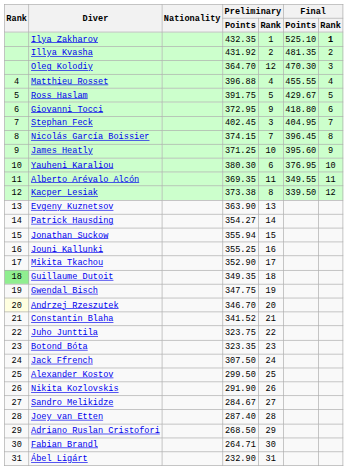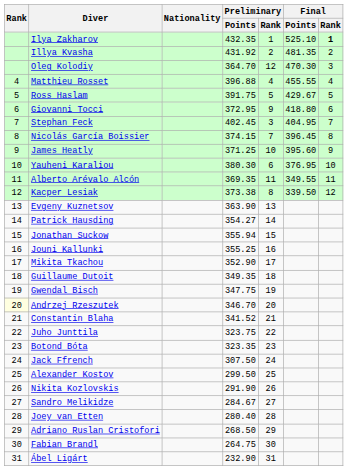 <table class="wikitable" style="text-align:center">
 <tr>
 <th rowspan="2">Rank</th>
 <th rowspan="2">Diver</th>
 <th rowspan="2">Nationality</th>
 <th colspan="2">Preliminary</th>
 <th colspan="2">Final</th>
 </tr>
 <tr>
 <th>Points</th>
 <th>Rank</th>
 <th>Points</th>
 <th>Rank</th>
 </tr>
 <tr bgcolor=ccffcc>
 <td></td>
 <td align=left><a href='#'>Ilya Zakharov</a></td>
 <td align=left></td>
 <td>432.35</td>
 <td>1</td>
 <td>525.10</td>
 <td><strong>1</strong></td>
 </tr>
 <tr bgcolor=ccffcc>
 <td></td>
 <td align=left><a href='#'>Illya Kvasha</a></td>
 <td align=left></td>
 <td>431.92</td>
 <td>2</td>
 <td>481.35</td>
 <td>2</td>
 </tr>
 <tr bgcolor=ccffcc>
 <td></td>
 <td align=left><a href='#'>Oleg Kolodiy</a></td>
 <td align=left></td>
 <td>364.70</td>
 <td>12</td>
 <td>470.30</td>
 <td>3</td>
 </tr>
 <tr bgcolor=ccffcc>
 <td>4</td>
 <td align=left><a href='#'>Matthieu Rosset</a></td>
 <td align=left></td>
 <td>396.88</td>
 <td>4</td>
 <td>455.55</td>
 <td>4</td>
 </tr>
 <tr bgcolor=ccffcc>
 <td>5</td>
 <td align=left><a href='#'>Ross Haslam</a></td>
 <td align=left></td>
 <td>391.75</td>
 <td>5</td>
 <td>429.67</td>
 <td>5</td>
 </tr>
 <tr bgcolor=ccffcc>
 <td>6</td>
 <td align=left><a href='#'>Giovanni Tocci</a></td>
 <td align=left></td>
 <td>372.95</td>
 <td>9</td>
 <td>418.80</td>
 <td>6</td>
 </tr>
 <tr bgcolor=ccffcc>
 <td>7</td>
 <td align=left><a href='#'>Stephan Feck</a></td>
 <td align=left></td>
 <td>402.45</td>
 <td>3</td>
 <td>404.95</td>
 <td>7</td>
 </tr>
 <tr bgcolor=ccffcc>
 <td>8</td>
 <td align=left><a href='#'>Nicolás García Boissier</a></td>
 <td align=left></td>
 <td>374.15</td>
 <td>7</td>
 <td>396.45</td>
 <td>8</td>
 </tr>
 <tr bgcolor=ccffcc>
 <td>9</td>
 <td align=left><a href='#'>James Heatly</a></td>
 <td align=left></td>
 <td>371.25</td>
 <td>10</td>
 <td>395.60</td>
 <td>9</td>
 </tr>
 <tr bgcolor=ccffcc>
 <td>10</td>
 <td align=left><a href='#'>Yauheni Karaliou</a></td>
 <td align=left></td>
 <td>380.30</td>
 <td>6</td>
 <td>376.95</td>
 <td>10</td>
 </tr>
 <tr bgcolor=ccffcc>
 <td>11</td>
 <td align=left><a href='#'>Alberto Arévalo Alcón</a></td>
 <td align=left></td>
 <td>369.35</td>
 <td>11</td>
 <td>349.55</td>
 <td>11</td>
 </tr>
 <tr bgcolor=ccffcc>
 <td>12</td>
 <td align=left><a href='#'>Kacper Lesiak</a></td>
 <td align=left></td>
 <td>373.38</td>
 <td>8</td>
 <td>339.50</td>
 <td>12</td>
 </tr>
 <tr>
 <td>13</td>
 <td align=left><a href='#'>Evgeny Kuznetsov</a></td>
 <td align=left></td>
 <td>363.90</td>
 <td>13</td>
 <td></td>
 <td></td>
 </tr>
 <tr>
 <td>14</td>
 <td align=left><a href='#'>Patrick Hausding</a></td>
 <td align=left></td>
 <td>354.27</td>
 <td>14</td>
 <td></td>
 <td></td>
 </tr>
 <tr>
 <td>15</td>
 <td align=left><a href='#'>Jonathan Suckow</a></td>
 <td align=left></td>
 <td>355.94</td>
 <td>15</td>
 <td></td>
 <td></td>
 </tr>
 <tr>
 <td>16</td>
 <td align=left><a href='#'>Jouni Kallunki</a></td>
 <td align=left></td>
 <td>355.25</td>
 <td>16</td>
 <td></td>
 <td></td>
 </tr>
 <tr>
 <td>17</td>
 <td align=left><a href='#'>Mikita Tkachou</a></td>
 <td align=left></td>
 <td>352.90</td>
 <td>17</td>
 <td></td>
 <td></td>
 </tr>
 <tr>
-<td style="background: lightgreen;">18</td>
+<td>18</td>
 <td align=left><a href='#'>Guillaume Dutoit</a></td>
 <td align=left></td>
 <td>349.35</td>
 <td>18</td>
 <td></td>
 <td></td>
 </tr>
 <tr>
 <td>19</td>
 <td align=left><a href='#'>Gwendal Bisch</a></td>
 <td align=left></td>
 <td>347.75</td>
 <td>19</td>
 <td></td>
 <td></td>
 </tr>
 <tr>
 <td style="background: lightyellow;">20</td>
 <td align=left><a href='#'>Andrzej Rzeszutek</a></td>
 <td align=left></td>
 <td>346.70</td>
 <td>20</td>
 <td></td>
 <td></td>
 </tr>
 <tr>
 <td>21</td>
 <td align=left><a href='#'>Constantin Blaha</a></td>
 <td align=left></td>
 <td>341.52</td>
 <td>21</td>
 <td></td>
 <td></td>
 </tr>
 <tr>
 <td>22</td>
 <td align=left><a href='#'>Juho Junttila</a></td>
 <td align=left></td>
 <td>323.75</td>
 <td>22</td>
 <td></td>
 <td></td>
 </tr>
 <tr>
 <td>23</td>
 <td align=left><a href='#'>Botond Bóta</a></td>
 <td align=left></td>
 <td>323.35</td>
 <td>23</td>
 <td></td>
 <td></td>
 </tr>
 <tr>
 <td>24</td>
 <td align=left><a href='#'>Jack Ffrench</a></td>
 <td align=left></td>
 <td>307.50</td>
 <td>24</td>
 <td></td>
 <td></td>
 </tr>
 <tr>
 <td>25</td>
 <td align=left><a href='#'>Alexander Kostov</a></td>
 <td align=left></td>
 <td>299.50</td>
 <td>25</td>
 <td></td>
 <td></td>
 </tr>
 <tr>
 <td>26</td>
 <td align=left><a href='#'>Nikita Kozlovskis</a></td>
 <td align=left></td>
 <td>291.90</td>
 <td>26</td>
 <td></td>
 <td></td>
 </tr>
 <tr>
 <td>27</td>
 <td align=left><a href='#'>Sandro Melikidze</a></td>
 <td align=left></td>
 <td>284.67</td>
 <td>27</td>
 <td></td>
 <td></td>
 </tr>
 <tr>
 <td>28</td>
 <td align=left><a href='#'>Joey van Etten</a></td>
 <td align=left></td>
-<td>287.40</td>
+<td>280.40</td>
 <td>28</td>
 <td></td>
 <td></td>
 </tr>
 <tr>
 <td>29</td>
 <td align=left><a href='#'>Adriano Ruslan Cristofori</a></td>
 <td align=left></td>
 <td>268.50</td>
 <td>29</td>
 <td></td>
 <td></td>
 </tr>
 <tr>
 <td>30</td>
 <td align=left><a href='#'>Fabian Brandl</a></td>
 <td align=left></td>
-<td>264.71</td>
+<td>264.75</td>
 <td>30</td>
 <td></td>
 <td></td>
 </tr>
 <tr>
 <td>31</td>
 <td align=left><a href='#'>Ábel Ligárt</a></td>
 <td align=left></td>
 <td>232.90</td>
 <td>31</td>
 <td></td>
 <td></td>
 </tr>
 </table>
